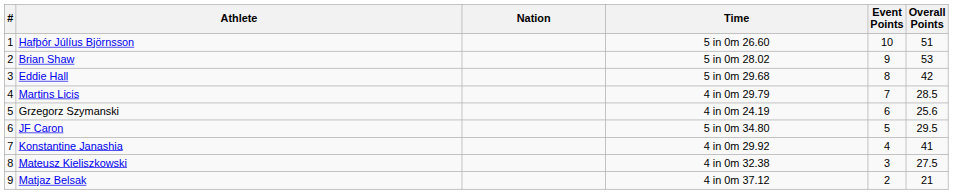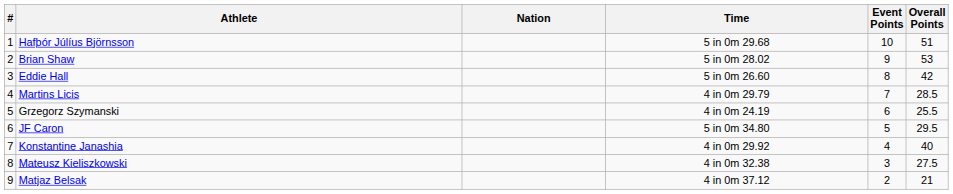 <table class="wikitable sortable" style="text-align:center;width: 70%;">
 <tr>
 <th scope="col" style="width: 10px;">#</th>
 <th scope="col">Athlete</th>
 <th scope="col">Nation</th>
 <th scope="col">Time</th>
 <th scope="col" style="width: 10px;">Event Points</th>
 <th scope="col" style="width: 10px;">Overall Points</th>
 </tr>
 <tr>
 <td>1</td>
 <td align=left><a href='#'>Hafþór Júlíus Björnsson</a></td>
 <td align=left></td>
-<td>5 in 0m 26.60</td>
+<td>5 in 0m 29.68</td>
 <td>10</td>
 <td>51</td>
 </tr>
 <tr>
 <td>2</td>
 <td align=left><a href='#'>Brian Shaw</a></td>
 <td align=left></td>
 <td>5 in 0m 28.02</td>
 <td>9</td>
 <td>53</td>
 </tr>
 <tr>
 <td>3</td>
 <td align=left><a href='#'>Eddie Hall</a></td>
 <td align=left></td>
-<td>5 in 0m 29.68</td>
+<td>5 in 0m 26.60</td>
 <td>8</td>
 <td>42</td>
 </tr>
 <tr>
 <td>4</td>
 <td align=left><a href='#'>Martins Licis</a></td>
 <td align=left></td>
 <td>4 in 0m 29.79</td>
 <td>7</td>
 <td>28.5</td>
 </tr>
 <tr>
 <td>5</td>
 <td align=left>Grzegorz Szymanski</td>
 <td align=left></td>
 <td>4 in 0m 24.19</td>
 <td>6</td>
-<td>25.6</td>
+<td>25.5</td>
 </tr>
 <tr>
 <td>6</td>
 <td align=left><a href='#'>JF Caron</a></td>
 <td align=left></td>
 <td>5 in 0m 34.80</td>
 <td>5</td>
 <td>29.5</td>
 </tr>
 <tr>
 <td>7</td>
 <td align=left><a href='#'>Konstantine Janashia</a></td>
 <td align=left></td>
 <td>4 in 0m 29.92</td>
 <td>4</td>
-<td>41</td>
+<td>40</td>
 </tr>
 <tr>
 <td>8</td>
 <td align=left><a href='#'>Mateusz Kieliszkowski</a></td>
 <td align=left></td>
 <td>4 in 0m 32.38</td>
 <td>3</td>
 <td>27.5</td>
 </tr>
 <tr>
 <td>9</td>
 <td align=left><a href='#'>Matjaz Belsak</a></td>
 <td align=left></td>
 <td>4 in 0m 37.12</td>
 <td>2</td>
 <td>21</td>
 </tr>
 </table>
